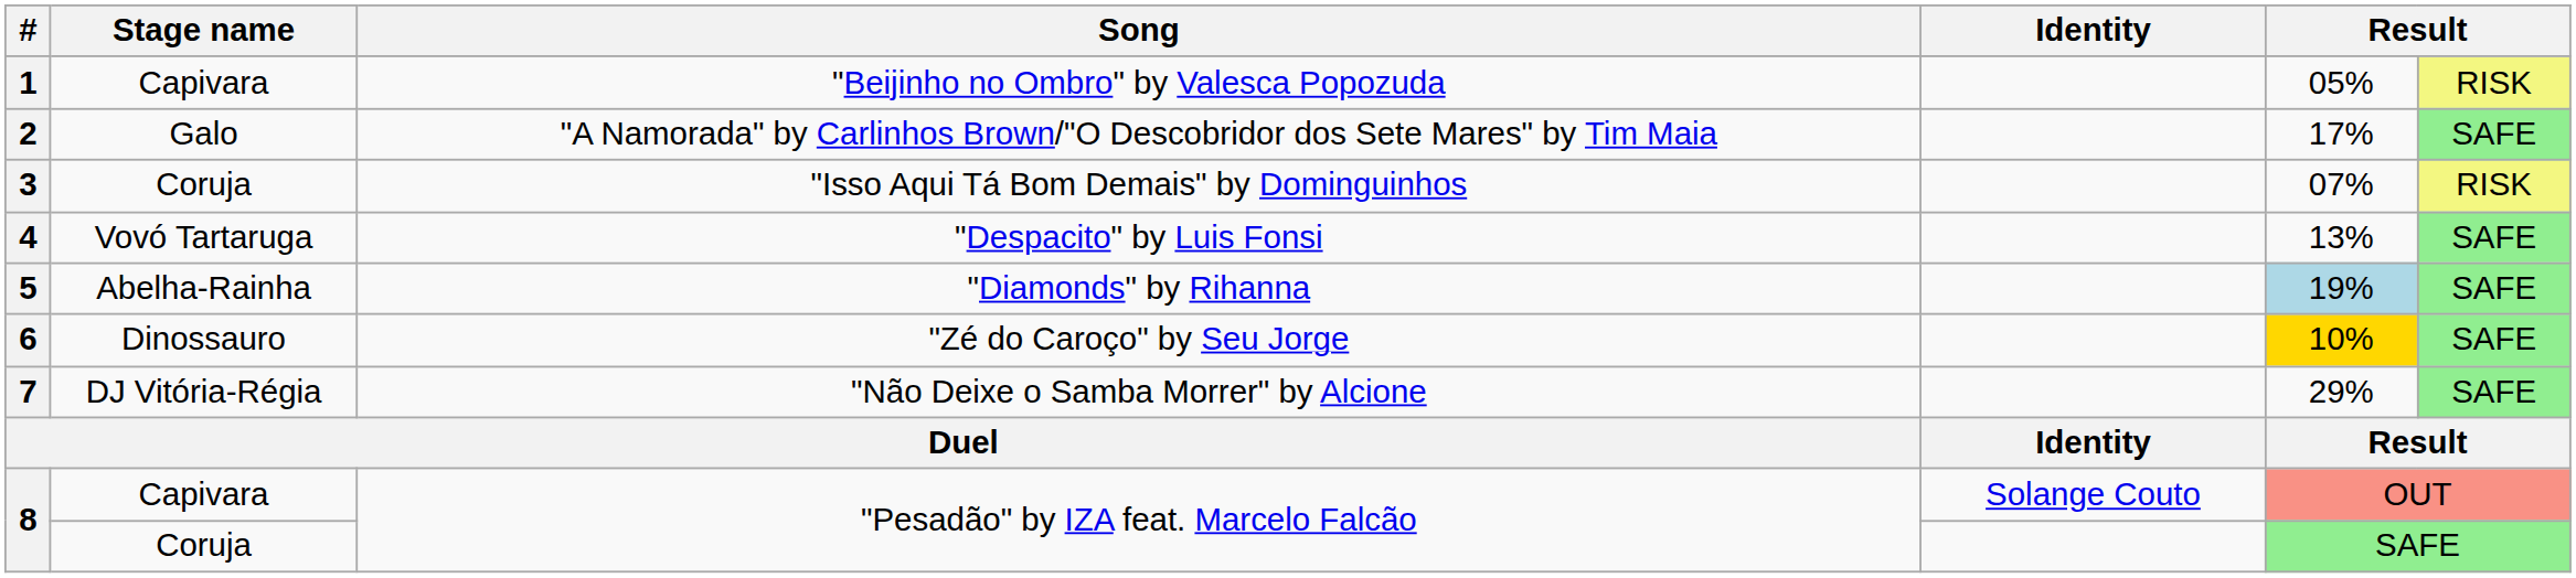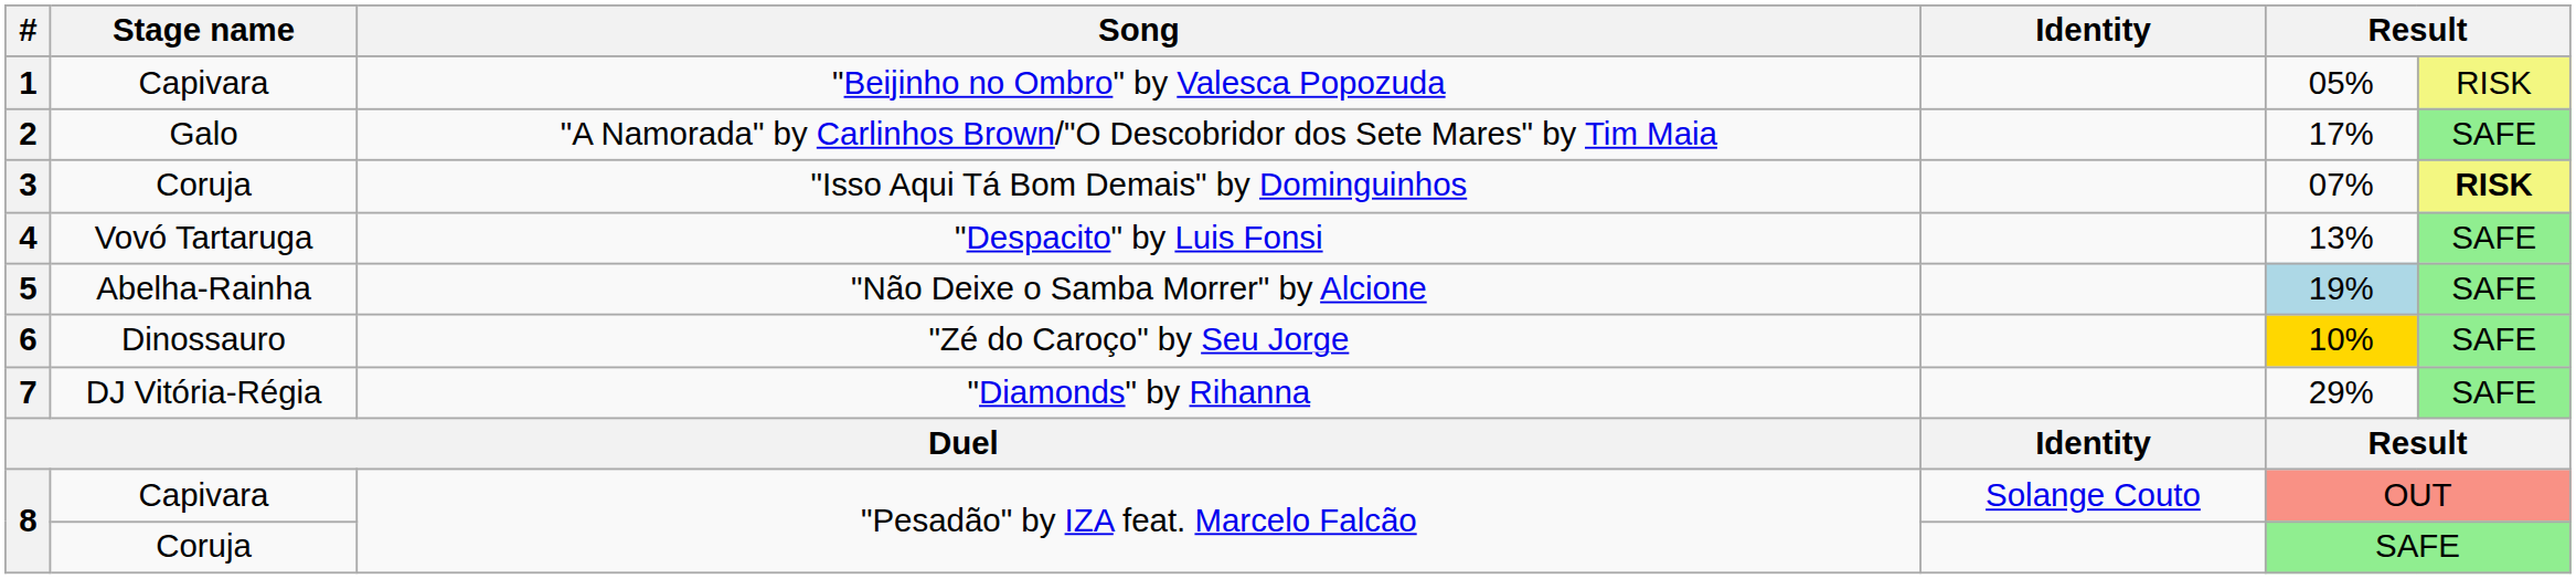 <table class="wikitable plainrowheaders" style="text-align:center; width:100%;">
 <tr>
 <th width="01%">#</th>
 <th width="08%">Stage name</th>
 <th width="41%">Song</th>
 <th width="09%">Identity</th>
 <th width="08%" colspan=2>Result</th>
 </tr>
 <tr>
 <th>1</th>
 <td>Capivara</td>
 <td>"<a href='#'>Beijinho no Ombro</a>" by <a href='#'>Valesca Popozuda</a></td>
 <td></td>
 <td width="4%">05%</td>
 <td width="4%" bgcolor="#F3F781">RISK</td>
 </tr>
 <tr>
 <th>2</th>
 <td>Galo</td>
 <td>"A Namorada" by <a href='#'>Carlinhos Brown</a>/"O Descobridor dos Sete Mares" by <a href='#'>Tim Maia</a></td>
 <td></td>
 <td>17%</td>
 <td bgcolor="#90EE90">SAFE</td>
 </tr>
 <tr>
 <th>3</th>
 <td>Coruja</td>
 <td>"Isso Aqui Tá Bom Demais" by <a href='#'>Dominguinhos</a></td>
 <td></td>
 <td>07%</td>
-<td bgcolor="#F3F781">RISK</td>
+<td bgcolor="#F3F781"><strong>RISK</strong></td>
 </tr>
 <tr>
 <th>4</th>
 <td>Vovó Tartaruga</td>
 <td>"<a href='#'>Despacito</a>" by <a href='#'>Luis Fonsi</a></td>
 <td></td>
 <td>13%</td>
 <td bgcolor="#90EE90">SAFE</td>
 </tr>
 <tr>
 <th>5</th>
 <td>Abelha-Rainha</td>
-<td>"<a href='#'>Diamonds</a>" by <a href='#'>Rihanna</a></td>
+<td>"Não Deixe o Samba Morrer" by <a href='#'>Alcione</a></td>
 <td></td>
 <td style="background: lightblue;">19%</td>
 <td bgcolor="#90EE90">SAFE</td>
 </tr>
 <tr>
 <th>6</th>
 <td>Dinossauro</td>
 <td>"Zé do Caroço" by <a href='#'>Seu Jorge</a></td>
 <td></td>
 <td style="background: gold;">10%</td>
 <td bgcolor="#90EE90">SAFE</td>
 </tr>
 <tr>
 <th>7</th>
 <td>DJ Vitória-Régia</td>
-<td>"Não Deixe o Samba Morrer" by <a href='#'>Alcione</a></td>
+<td>"<a href='#'>Diamonds</a>" by <a href='#'>Rihanna</a></td>
 <td></td>
 <td>29%</td>
 <td bgcolor="#90EE90">SAFE</td>
 </tr>
 <tr>
 <th colspan="3">Duel</th>
 <th>Identity</th>
 <th colspan="2">Result</th>
 </tr>
 <tr>
 <th rowspan="2">8</th>
 <td>Capivara</td>
 <td rowspan="2">"Pesadão" by <a href='#'>IZA</a> feat. <a href='#'>Marcelo Falcão</a></td>
 <td><a href='#'>Solange Couto</a></td>
 <td colspan="2" bgcolor="#F99185">OUT</td>
 </tr>
 <tr>
 <td>Coruja</td>
 <td></td>
 <td colspan="2" bgcolor="#90EE90">SAFE</td>
 </tr>
 </table>
